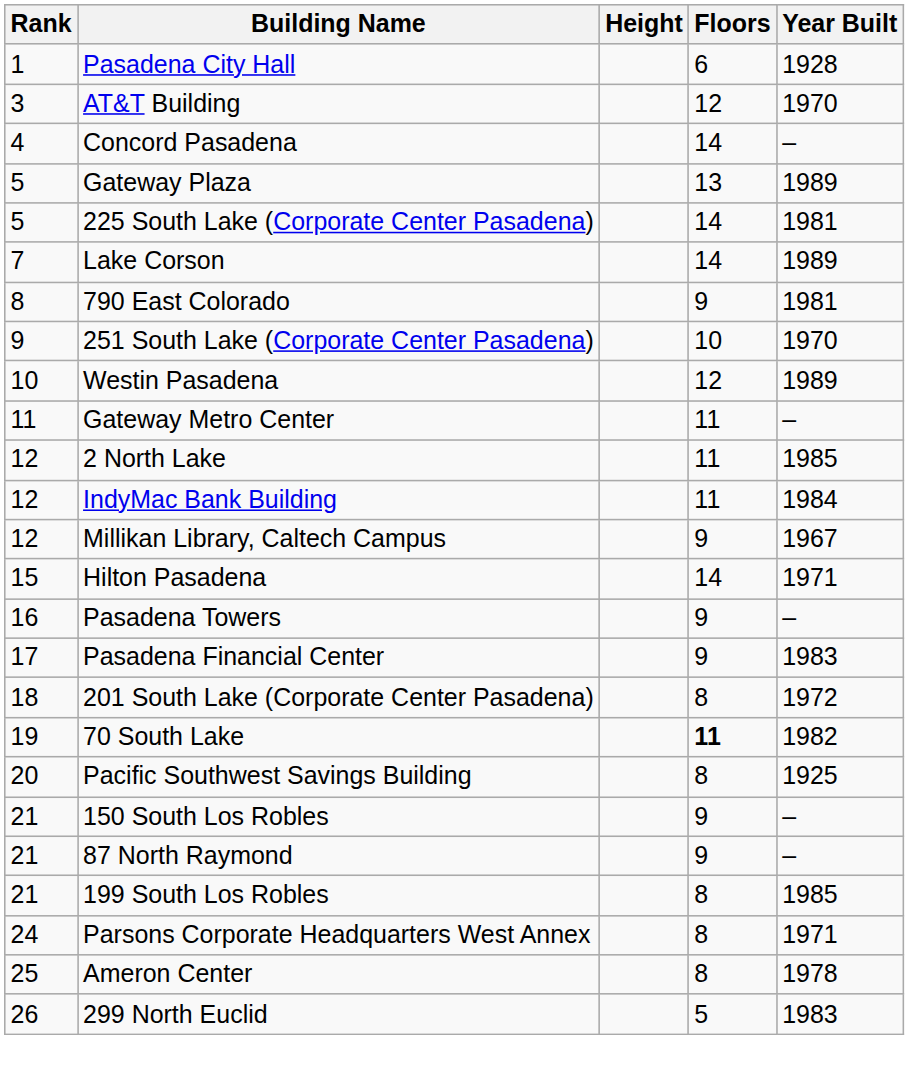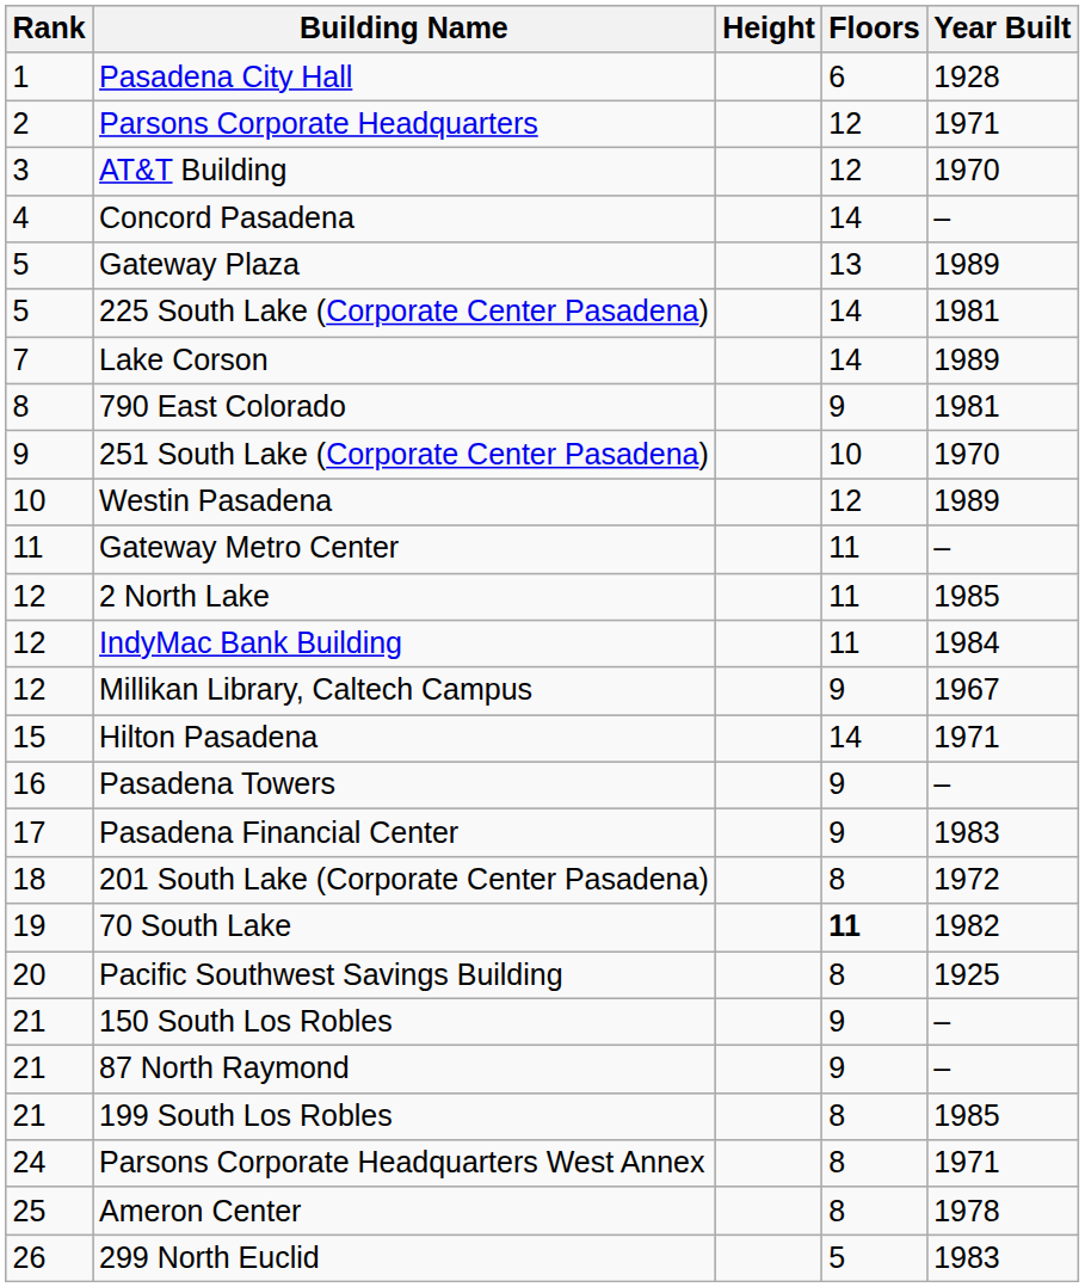 <table class="wikitable">
 <tr>
 <th>Rank</th>
 <th>Building Name</th>
 <th>Height</th>
 <th>Floors</th>
 <th>Year Built</th>
 </tr>
 <tr valign="top">
 <td>1</td>
 <td><a href='#'>Pasadena City Hall</a></td>
 <td></td>
 <td>6</td>
 <td>1928</td>
+</tr>
+<tr valign="top">
+<td>2</td>
+<td><a href='#'>Parsons Corporate Headquarters</a></td>
+<td></td>
+<td>12</td>
+<td>1971</td>
 </tr>
 <tr valign="top">
 <td>3</td>
 <td><a href='#'>AT&T</a> Building</td>
 <td></td>
 <td>12</td>
 <td>1970</td>
 </tr>
 <tr valign="top">
 <td>4</td>
 <td>Concord Pasadena</td>
 <td></td>
 <td>14</td>
 <td>–</td>
 </tr>
 <tr valign="top">
 <td>5</td>
 <td>Gateway Plaza</td>
 <td></td>
 <td>13</td>
 <td>1989</td>
 </tr>
 <tr valign="top">
 <td>5</td>
 <td>225 South Lake (<a href='#'>Corporate Center Pasadena</a>)</td>
 <td></td>
 <td>14</td>
 <td>1981</td>
 </tr>
 <tr valign="top">
 <td>7</td>
 <td>Lake Corson</td>
 <td></td>
 <td>14</td>
 <td>1989</td>
 </tr>
 <tr valign="top">
 <td>8</td>
 <td>790 East Colorado</td>
 <td></td>
 <td>9</td>
 <td>1981</td>
 </tr>
 <tr valign="top">
 <td>9</td>
 <td>251 South Lake (<a href='#'>Corporate Center Pasadena</a>)</td>
 <td></td>
 <td>10</td>
 <td>1970</td>
 </tr>
 <tr valign="top">
 <td>10</td>
 <td>Westin Pasadena</td>
 <td></td>
 <td>12</td>
 <td>1989</td>
 </tr>
 <tr valign="top">
 <td>11</td>
 <td>Gateway Metro Center</td>
 <td></td>
 <td>11</td>
 <td>–</td>
 </tr>
 <tr valign="top">
 <td>12</td>
 <td>2 North Lake</td>
 <td></td>
 <td>11</td>
 <td>1985</td>
 </tr>
 <tr valign="top">
 <td>12</td>
 <td><a href='#'>IndyMac Bank Building</a></td>
 <td></td>
 <td>11</td>
 <td>1984</td>
 </tr>
 <tr valign="top">
 <td>12</td>
 <td>Millikan Library, Caltech Campus</td>
 <td></td>
 <td>9</td>
 <td>1967</td>
 </tr>
 <tr valign="top">
 <td>15</td>
 <td>Hilton Pasadena</td>
 <td></td>
 <td>14</td>
 <td>1971</td>
 </tr>
 <tr valign="top">
 <td>16</td>
 <td>Pasadena Towers</td>
 <td></td>
 <td>9</td>
 <td>–</td>
 </tr>
 <tr valign="top">
 <td>17</td>
 <td>Pasadena Financial Center</td>
 <td></td>
 <td>9</td>
 <td>1983</td>
 </tr>
 <tr valign="top">
 <td>18</td>
 <td>201 South Lake (Corporate Center Pasadena)</td>
 <td></td>
 <td>8</td>
 <td>1972</td>
 </tr>
 <tr valign="top">
 <td>19</td>
 <td>70 South Lake</td>
 <td></td>
 <td><strong>11</strong></td>
 <td>1982</td>
 </tr>
 <tr valign="top">
 <td>20</td>
 <td>Pacific Southwest Savings Building</td>
 <td></td>
 <td>8</td>
 <td>1925</td>
 </tr>
 <tr valign="top">
 <td>21</td>
 <td>150 South Los Robles</td>
 <td></td>
 <td>9</td>
 <td>–</td>
 </tr>
 <tr valign="top">
 <td>21</td>
 <td>87 North Raymond</td>
 <td></td>
 <td>9</td>
 <td>–</td>
 </tr>
 <tr valign="top">
 <td>21</td>
 <td>199 South Los Robles</td>
 <td></td>
 <td>8</td>
 <td>1985</td>
 </tr>
 <tr valign="top">
 <td>24</td>
 <td>Parsons Corporate Headquarters West Annex</td>
 <td></td>
 <td>8</td>
 <td>1971</td>
 </tr>
 <tr valign="top">
 <td>25</td>
 <td>Ameron Center</td>
 <td></td>
 <td>8</td>
 <td>1978</td>
 </tr>
 <tr valign="top">
 <td>26</td>
 <td>299 North Euclid</td>
 <td></td>
 <td>5</td>
 <td>1983</td>
 </tr>
 </table>
